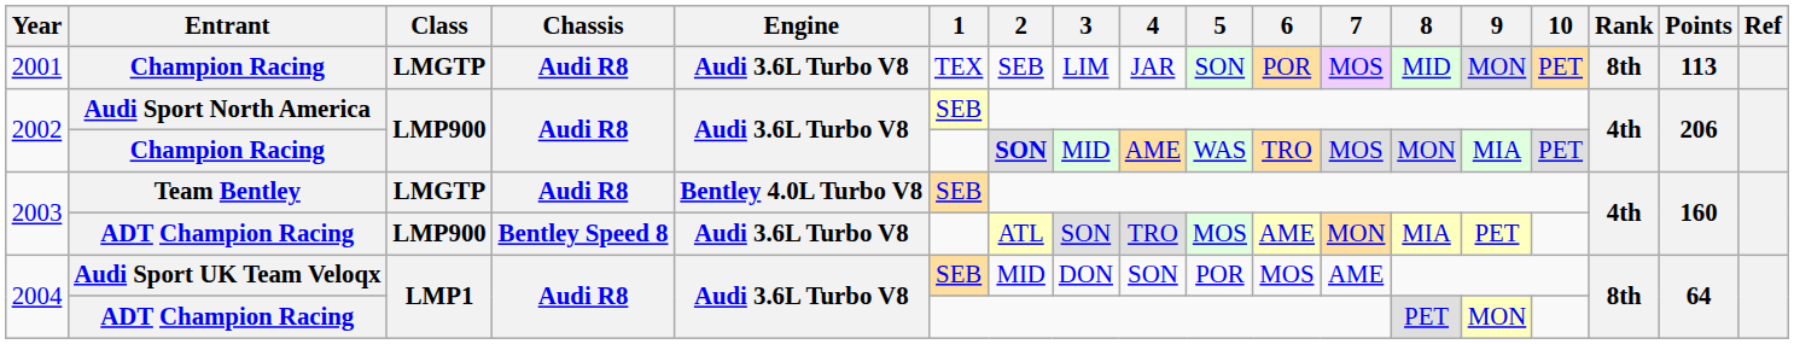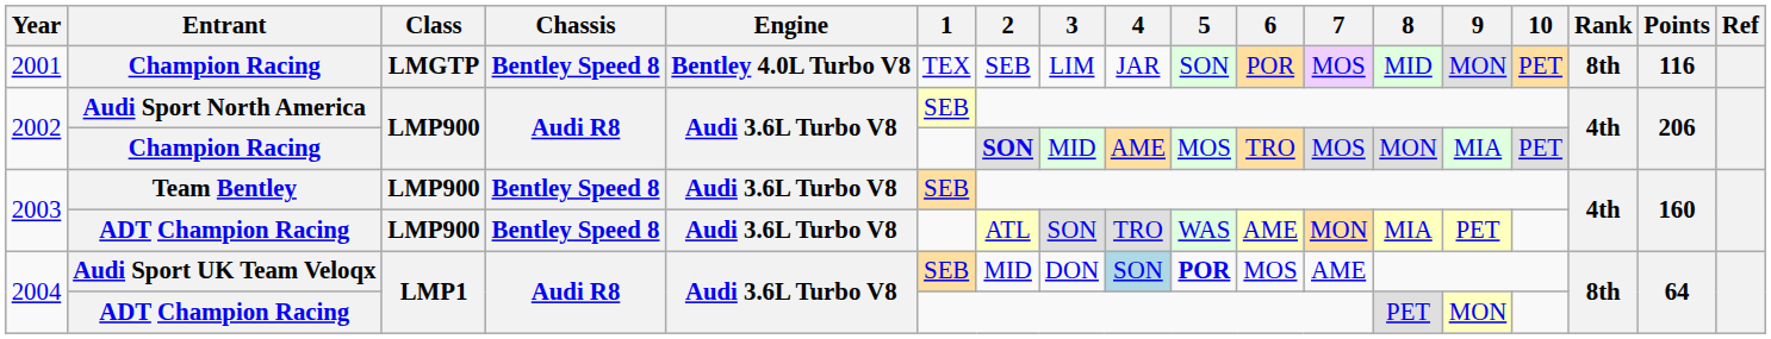 <table class="wikitable" style="text-align:center; font-size:85%">
 <tr>
 <th>Year</th>
 <th>Entrant</th>
 <th>Class</th>
 <th>Chassis</th>
 <th>Engine</th>
 <th>1</th>
 <th>2</th>
 <th>3</th>
 <th>4</th>
 <th>5</th>
 <th>6</th>
 <th>7</th>
 <th>8</th>
 <th>9</th>
 <th>10</th>
 <th>Rank</th>
 <th>Points</th>
 <th>Ref</th>
 </tr>
 <tr>
 <td><a href='#'>2001</a></td>
 <th nowrap><a href='#'>Champion Racing</a></th>
 <th>LMGTP</th>
-<th nowrap><a href='#'>Audi R8</a></th>
-<th nowrap><a href='#'>Audi</a> 3.6L Turbo V8</th>
+<th nowrap><a href='#'>Bentley Speed 8</a></th>
+<th nowrap><a href='#'>Bentley</a> 4.0L Turbo V8</th>
 <td><a href='#'>TEX</a></td>
 <td><a href='#'>SEB</a></td>
 <td><a href='#'>LIM</a></td>
 <td><a href='#'>JAR</a></td>
 <td style="background:#DFFFDF;"><a href='#'>SON</a><br></td>
 <td style="background:#FFDF9F;"><a href='#'>POR</a><br></td>
 <td style="background:#EFCFFF;"><a href='#'>MOS</a><br></td>
 <td style="background:#DFFFDF;"><a href='#'>MID</a><br></td>
 <td style="background:#DFDFDF;"><a href='#'>MON</a><br></td>
 <td style="background:#FFDF9F;"><a href='#'>PET</a><br></td>
 <th>8th</th>
-<th>113</th>
+<th>116</th>
 <th></th>
 </tr>
 <tr>
 <td rowspan=2><a href='#'>2002</a></td>
 <th nowrap><a href='#'>Audi</a> Sport North America</th>
 <th rowspan=2>LMP900</th>
 <th rowspan=2 nowrap><a href='#'>Audi R8</a></th>
 <th rowspan=2 nowrap><a href='#'>Audi</a> 3.6L Turbo V8</th>
 <td style="background:#FFFFBF;"><a href='#'>SEB</a><br></td>
 <td colspan=9></td>
 <th rowspan=2>4th</th>
 <th rowspan=2>206</th>
 <th rowspan=2></th>
 </tr>
 <tr>
 <th nowrap><a href='#'>Champion Racing</a></th>
 <td></td>
 <td style="background:#DFDFDF;"><strong><a href='#'>SON</a><br></strong></td>
 <td style="background:#DFFFDF;"><a href='#'>MID</a><br></td>
 <td style="background:#FFDF9F;"><a href='#'>AME</a><br></td>
-<td style="background:#DFFFDF;"><a href='#'>WAS</a><br></td>
+<td style="background:#DFFFDF;"><a href='#'>MOS</a><br></td>
 <td style="background:#FFDF9F;"><a href='#'>TRO</a><br></td>
 <td style="background:#DFDFDF;"><a href='#'>MOS</a><br></td>
 <td style="background:#DFDFDF;"><a href='#'>MON</a><br></td>
 <td style="background:#DFFFDF;"><a href='#'>MIA</a><br></td>
 <td style="background:#DFDFDF;"><a href='#'>PET</a><br></td>
 </tr>
 <tr>
 <td rowspan=2><a href='#'>2003</a></td>
 <th nowrap>Team <a href='#'>Bentley</a></th>
-<th>LMGTP</th>
-<th nowrap><a href='#'>Audi R8</a></th>
-<th nowrap><a href='#'>Bentley</a> 4.0L Turbo V8</th>
+<th>LMP900</th>
+<th nowrap><a href='#'>Bentley Speed 8</a></th>
+<th nowrap><a href='#'>Audi</a> 3.6L Turbo V8</th>
 <td style="background:#FFDF9F;"><a href='#'>SEB</a><br></td>
 <td colspan=9></td>
 <th rowspan=2>4th</th>
 <th rowspan=2>160</th>
 <th rowspan=2></th>
 </tr>
 <tr>
 <th nowrap><a href='#'>ADT</a> <a href='#'>Champion Racing</a></th>
 <th>LMP900</th>
 <th nowrap><a href='#'>Bentley Speed 8</a></th>
 <th nowrap><a href='#'>Audi</a> 3.6L Turbo V8</th>
 <td></td>
 <td style="background:#FFFFBF;"><a href='#'>ATL</a><br></td>
 <td style="background:#DFDFDF;"><a href='#'>SON</a><br></td>
 <td style="background:#DFDFDF;"><a href='#'>TRO</a><br></td>
-<td style="background:#DFFFDF;"><a href='#'>MOS</a><br></td>
+<td style="background:#DFFFDF;"><a href='#'>WAS</a><br></td>
 <td style="background:#FFFFBF;"><a href='#'>AME</a><br></td>
 <td style="background:#FFDF9F;"><a href='#'>MON</a><br></td>
 <td style="background:#FFFFBF;"><a href='#'>MIA</a><br></td>
 <td style="background:#FFFFBF;"><a href='#'>PET</a><br></td>
 <td></td>
 </tr>
 <tr>
 <td rowspan=2><a href='#'>2004</a></td>
 <th nowrap><a href='#'>Audi</a> Sport UK Team Veloqx</th>
 <th rowspan=2>LMP1</th>
 <th rowspan=2 nowrap><a href='#'>Audi R8</a></th>
 <th rowspan=2 nowrap><a href='#'>Audi</a> 3.6L Turbo V8</th>
 <td style="background:#FFDF9F;"><a href='#'>SEB</a><br></td>
 <td><a href='#'>MID</a></td>
 <td><a href='#'>DON</a></td>
-<td><a href='#'>SON</a></td>
-<td><a href='#'>POR</a></td>
+<td style="background: lightblue;"><a href='#'>SON</a></td>
+<td><strong><a href='#'>POR</a></strong></td>
 <td><a href='#'>MOS</a></td>
 <td><a href='#'>AME</a></td>
 <td colspan=3></td>
 <th rowspan=2>8th</th>
 <th rowspan=2>64</th>
 <th rowspan=2></th>
 </tr>
 <tr>
 <th nowrap><a href='#'>ADT</a> <a href='#'>Champion Racing</a></th>
 <td colspan=7></td>
 <td style="background:#DFDFDF;"><a href='#'>PET</a><br></td>
 <td style="background:#FFFFBF;"><a href='#'>MON</a><br></td>
 <td></td>
 </tr>
 </table>
